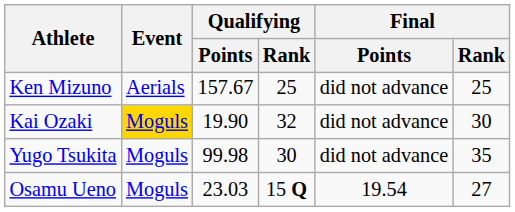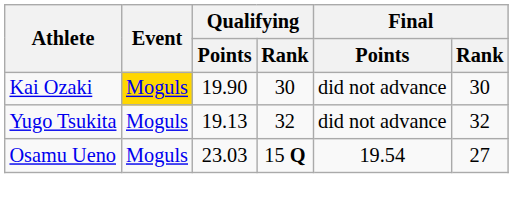 <table class="wikitable" style="font-size:90%">
 <tr>
 <th rowspan="2">Athlete</th>
 <th rowspan="2">Event</th>
 <th colspan="2">Qualifying</th>
 <th colspan="2">Final</th>
 </tr>
 <tr>
 <th>Points</th>
 <th>Rank</th>
 <th>Points</th>
 <th>Rank</th>
 </tr>
 <tr>
-<td><a href='#'>Ken Mizuno</a></td>
-<td><a href='#'>Aerials</a></td>
-<td align="center">157.67</td>
-<td align="center">25</td>
-<td align="center">did not advance</td>
-<td align="center">25</td>
-</tr>
-<tr>
 <td><a href='#'>Kai Ozaki</a></td>
 <td style="background: gold;"><a href='#'>Moguls</a></td>
 <td align="center">19.90</td>
-<td align="center">32</td>
+<td align="center">30</td>
 <td align="center">did not advance</td>
 <td align="center">30</td>
 </tr>
 <tr>
 <td><a href='#'>Yugo Tsukita</a></td>
 <td><a href='#'>Moguls</a></td>
-<td align="center">99.98</td>
-<td align="center">30</td>
+<td align="center">19.13</td>
+<td align="center">32</td>
 <td align="center">did not advance</td>
-<td align="center">35</td>
+<td align="center">32</td>
 </tr>
 <tr>
 <td><a href='#'>Osamu Ueno</a></td>
 <td><a href='#'>Moguls</a></td>
 <td align="center">23.03</td>
 <td align="center">15 <strong>Q</strong></td>
 <td align="center">19.54</td>
 <td align="center">27</td>
 </tr>
 </table>
